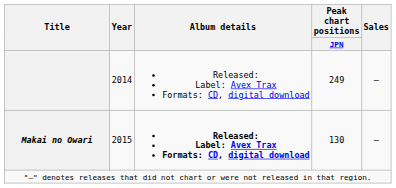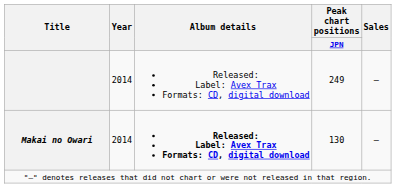 <table class="wikitable plainrowheaders" style="text-align:center;">
 <tr>
 <th scope="col" rowspan="2" style="width:12em;">Title</th>
 <th scope="col" rowspan="2">Year</th>
 <th scope="col" rowspan="2">Album details</th>
 <th scope="col" colspan="1">Peak chart positions</th>
 <th scope="col" rowspan="2">Sales</th>
 </tr>
 <tr>
 <th scope="col" style="width:3em;font-size:90%;"><a href='#'>JPN</a><br></th>
 </tr>
 <tr>
 <th scope="row"></th>
 <td>2014</td>
 <td><br><ul><li>Released: </li><li>Label: <a href='#'>Avex Trax</a></li><li>Formats: <a href='#'>CD</a>, <a href='#'>digital download</a></li></ul></td>
 <td>249</td>
 <td>—</td>
 </tr>
 <tr>
 <th scope="row"><em>Makai no Owari</em></th>
-<td>2015</td>
+<td>2014</td>
 <td><strong><br><ul><li>Released: </li><li>Label: <a href='#'>Avex Trax</a></li><li>Formats: <a href='#'>CD</a>, <a href='#'>digital download</a></li></ul></strong></td>
 <td>130</td>
 <td>—</td>
 </tr>
 <tr>
 <td colspan="5" style="font-size:90%;">"—" denotes releases that did not chart or were not released in that region.</td>
 </tr>
 </table>
